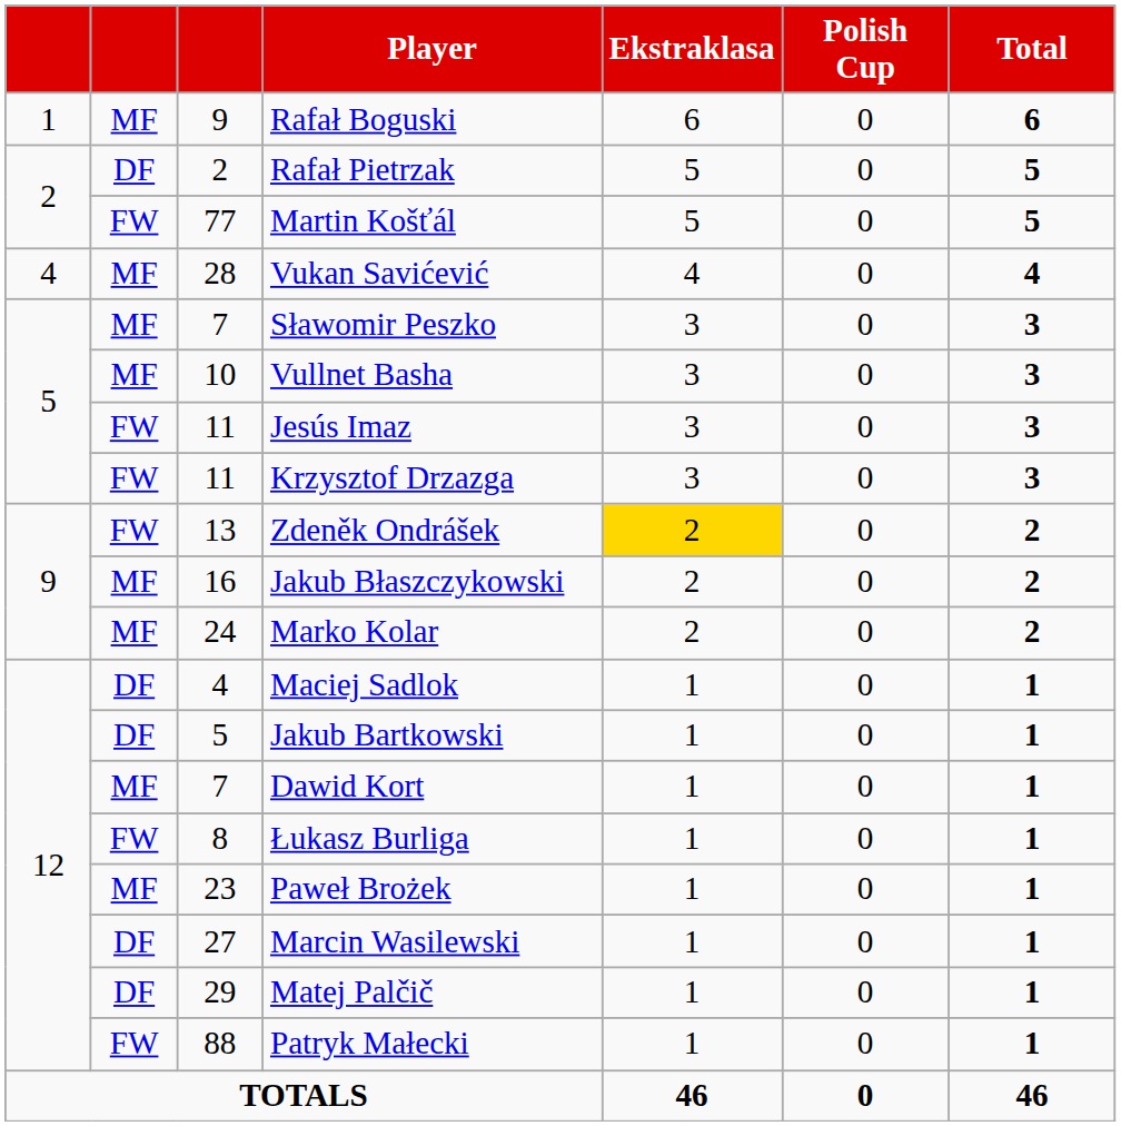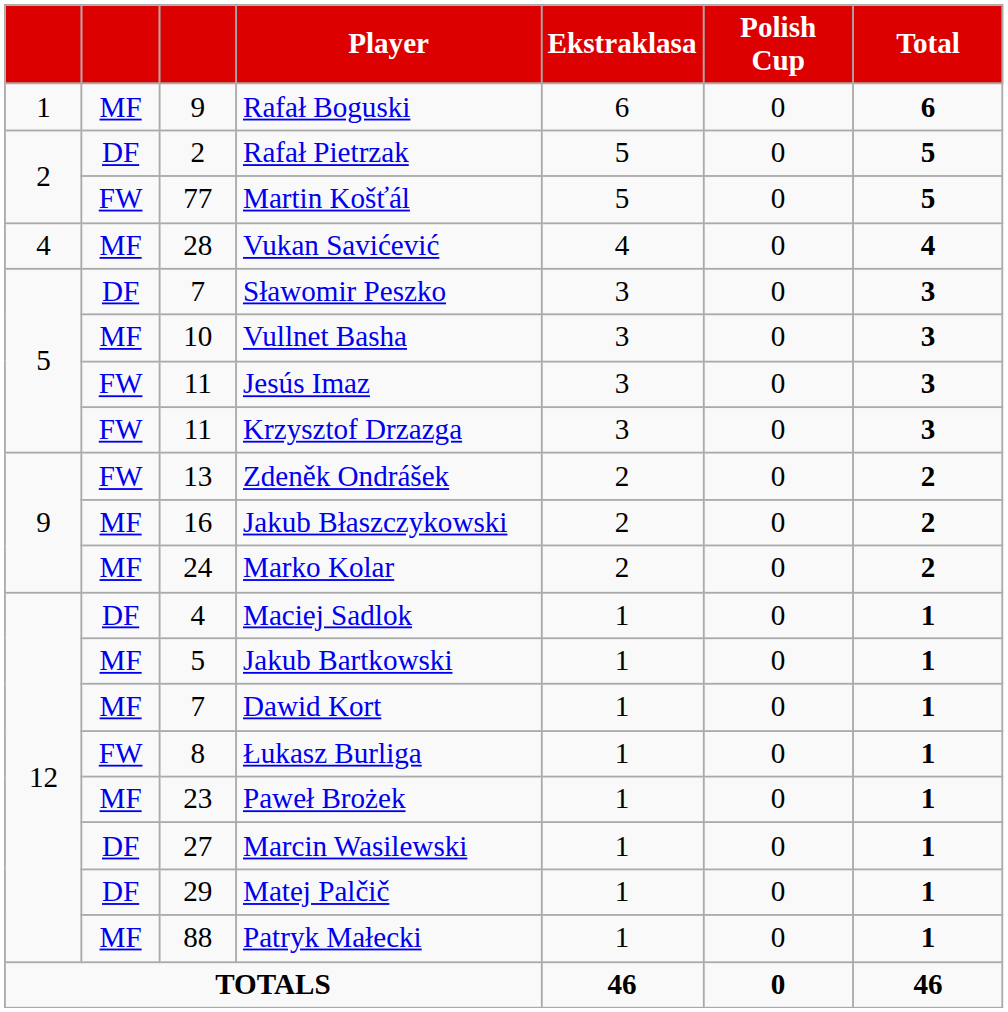 <table class="wikitable" style="text-align:center;">
 <tr>
 <th style="background:#DD0000; color:white; width:35px;"></th>
 <th style="background:#DD0000; color:white; width:35px;"></th>
 <th style="background:#DD0000; color:white; width:35px;"></th>
 <th style="background:#DD0000; color:white; width:160px;">Player</th>
 <th style="background:#DD0000; color:white; width:75px;">Ekstraklasa</th>
 <th style="background:#DD0000; color:white; width:75px;">Polish Cup</th>
 <th style="background:#DD0000; color:white; width:75px;">Total</th>
 </tr>
 <tr>
 <td>1</td>
 <td><a href='#'>MF</a></td>
 <td>9</td>
 <td align=left> <a href='#'>Rafał Boguski</a></td>
 <td>6</td>
 <td>0</td>
 <td><strong>6</strong></td>
 </tr>
 <tr>
 <td rowspan="2">2</td>
 <td><a href='#'>DF</a></td>
 <td>2</td>
 <td align=left> <a href='#'>Rafał Pietrzak</a></td>
 <td>5</td>
 <td>0</td>
 <td><strong>5</strong></td>
 </tr>
 <tr>
 <td><a href='#'>FW</a></td>
 <td>77</td>
 <td align=left> <a href='#'>Martin Košťál</a></td>
 <td>5</td>
 <td>0</td>
 <td><strong>5</strong></td>
 </tr>
 <tr>
 <td>4</td>
 <td><a href='#'>MF</a></td>
 <td>28</td>
 <td align=left> <a href='#'>Vukan Savićević</a></td>
 <td>4</td>
 <td>0</td>
 <td><strong>4</strong></td>
 </tr>
 <tr>
 <td rowspan="4">5</td>
-<td><a href='#'>MF</a></td>
+<td><a href='#'>DF</a></td>
 <td>7</td>
 <td align=left> <a href='#'>Sławomir Peszko</a></td>
 <td>3</td>
 <td>0</td>
 <td><strong>3</strong></td>
 </tr>
 <tr>
 <td><a href='#'>MF</a></td>
 <td>10</td>
 <td align=left> <a href='#'>Vullnet Basha</a></td>
 <td>3</td>
 <td>0</td>
 <td><strong>3</strong></td>
 </tr>
 <tr>
 <td><a href='#'>FW</a></td>
 <td>11</td>
 <td align=left> <a href='#'>Jesús Imaz</a></td>
 <td>3</td>
 <td>0</td>
 <td><strong>3</strong></td>
 </tr>
 <tr>
 <td><a href='#'>FW</a></td>
 <td>11</td>
 <td align=left> <a href='#'>Krzysztof Drzazga</a></td>
 <td>3</td>
 <td>0</td>
 <td><strong>3</strong></td>
 </tr>
 <tr>
 <td rowspan="3">9</td>
 <td><a href='#'>FW</a></td>
 <td>13</td>
 <td align=left> <a href='#'>Zdeněk Ondrášek</a></td>
-<td style="background: gold;">2</td>
+<td>2</td>
 <td>0</td>
 <td><strong>2</strong></td>
 </tr>
 <tr>
 <td><a href='#'>MF</a></td>
 <td>16</td>
 <td align=left> <a href='#'>Jakub Błaszczykowski</a></td>
 <td>2</td>
 <td>0</td>
 <td><strong>2</strong></td>
 </tr>
 <tr>
 <td><a href='#'>MF</a></td>
 <td>24</td>
 <td align=left> <a href='#'>Marko Kolar</a></td>
 <td>2</td>
 <td>0</td>
 <td><strong>2</strong></td>
 </tr>
 <tr>
 <td rowspan="8">12</td>
 <td><a href='#'>DF</a></td>
 <td>4</td>
 <td align=left> <a href='#'>Maciej Sadlok</a></td>
 <td>1</td>
 <td>0</td>
 <td><strong>1</strong></td>
 </tr>
 <tr>
-<td><a href='#'>DF</a></td>
+<td><a href='#'>MF</a></td>
 <td>5</td>
 <td align=left> <a href='#'>Jakub Bartkowski</a></td>
 <td>1</td>
 <td>0</td>
 <td><strong>1</strong></td>
 </tr>
 <tr>
 <td><a href='#'>MF</a></td>
 <td>7</td>
 <td align=left> <a href='#'>Dawid Kort</a></td>
 <td>1</td>
 <td>0</td>
 <td><strong>1</strong></td>
 </tr>
 <tr>
 <td><a href='#'>FW</a></td>
 <td>8</td>
 <td align=left> <a href='#'>Łukasz Burliga</a></td>
 <td>1</td>
 <td>0</td>
 <td><strong>1</strong></td>
 </tr>
 <tr>
 <td><a href='#'>MF</a></td>
 <td>23</td>
 <td align=left> <a href='#'>Paweł Brożek</a></td>
 <td>1</td>
 <td>0</td>
 <td><strong>1</strong></td>
 </tr>
 <tr>
 <td><a href='#'>DF</a></td>
 <td>27</td>
 <td align=left> <a href='#'>Marcin Wasilewski</a></td>
 <td>1</td>
 <td>0</td>
 <td><strong>1</strong></td>
 </tr>
 <tr>
 <td><a href='#'>DF</a></td>
 <td>29</td>
 <td align=left> <a href='#'>Matej Palčič</a></td>
 <td>1</td>
 <td>0</td>
 <td><strong>1</strong></td>
 </tr>
 <tr>
-<td><a href='#'>FW</a></td>
+<td><a href='#'>MF</a></td>
 <td>88</td>
 <td align=left> <a href='#'>Patryk Małecki</a></td>
 <td>1</td>
 <td>0</td>
 <td><strong>1</strong></td>
 </tr>
 <tr>
 <td colspan="4"><strong>TOTALS</strong></td>
 <td><strong>46</strong></td>
 <td><strong>0</strong></td>
 <td><strong>46</strong></td>
 </tr>
 </table>
